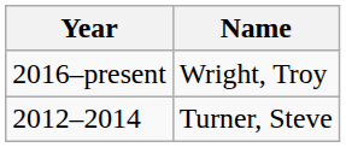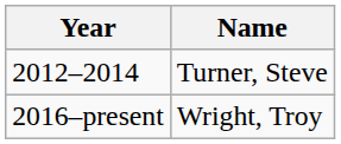 <table class="wikitable">
 <tr>
 <th>Year</th>
 <th>Name</th>
 </tr>
 <tr>
+<td>2012–2014</td>
+<td>Turner, Steve</td>
+</tr>
+<tr>
 <td>2016–present</td>
 <td>Wright, Troy</td>
 </tr>
-<tr>
-<td>2012–2014</td>
-<td>Turner, Steve</td>
-</tr>
 </table>
